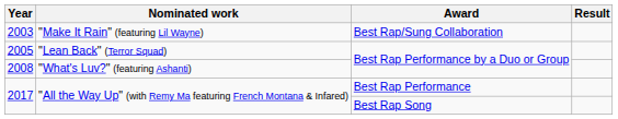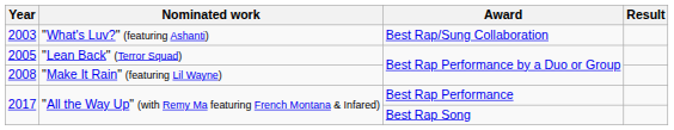 <table class="wikitable">
 <tr>
 <th>Year</th>
 <th>Nominated work</th>
 <th>Award</th>
 <th>Result</th>
 </tr>
 <tr>
 <td><a href='#'>2003</a></td>
-<td>"<a href='#'>Make It Rain</a>" <small>(featuring <a href='#'>Lil Wayne</a>)</small></td>
+<td>"<a href='#'>What's Luv?</a>" <small>(featuring <a href='#'>Ashanti</a>)</small></td>
 <td><a href='#'>Best Rap/Sung Collaboration</a></td>
 <td></td>
 </tr>
 <tr>
 <td><a href='#'>2005</a></td>
 <td>"<a href='#'>Lean Back</a>" <small>(<a href='#'>Terror Squad</a>)</small></td>
 <td rowspan="2"><a href='#'>Best Rap Performance by a Duo or Group</a></td>
 <td></td>
 </tr>
 <tr>
 <td><a href='#'>2008</a></td>
-<td>"<a href='#'>What's Luv?</a>" <small>(featuring <a href='#'>Ashanti</a>)</small></td>
+<td>"<a href='#'>Make It Rain</a>" <small>(featuring <a href='#'>Lil Wayne</a>)</small></td>
 <td></td>
 </tr>
 <tr>
 <td rowspan="2"><a href='#'>2017</a></td>
 <td rowspan="2">"<a href='#'>All the Way Up</a>" <small>(with <a href='#'>Remy Ma</a> featuring <a href='#'>French Montana</a> & Infared)</small></td>
 <td><a href='#'>Best Rap Performance</a></td>
 <td></td>
 </tr>
 <tr>
 <td><a href='#'>Best Rap Song</a></td>
 <td></td>
 </tr>
 </table>
